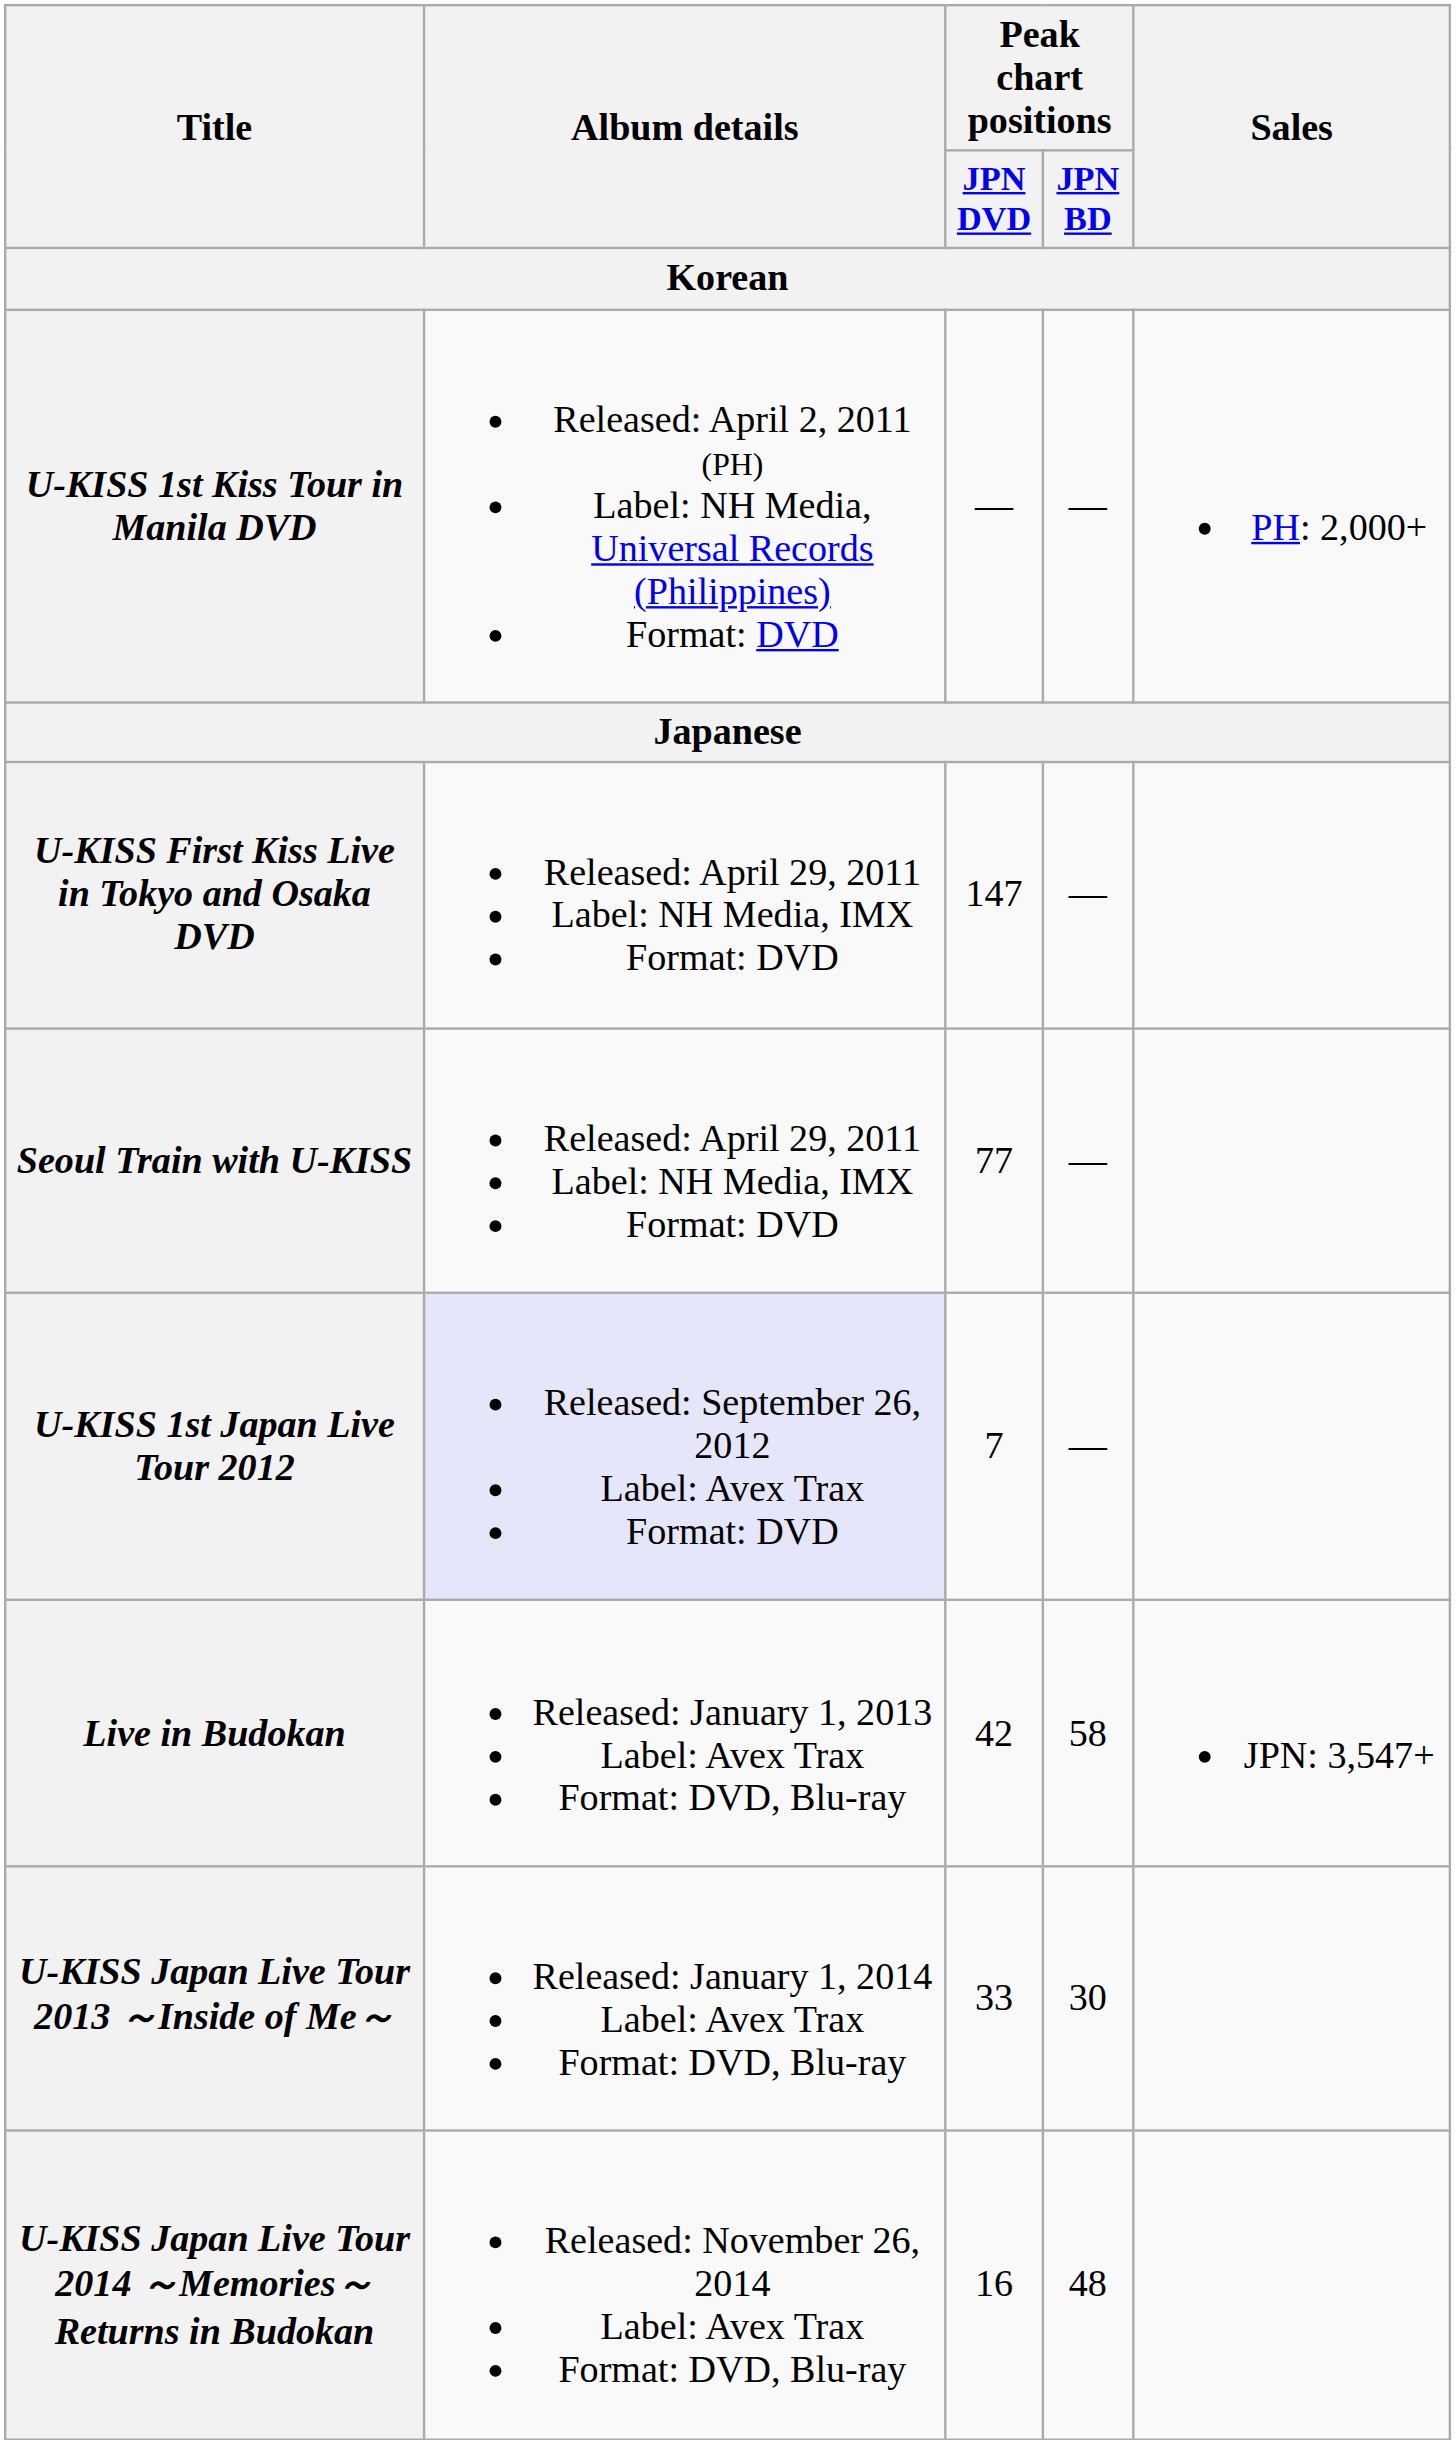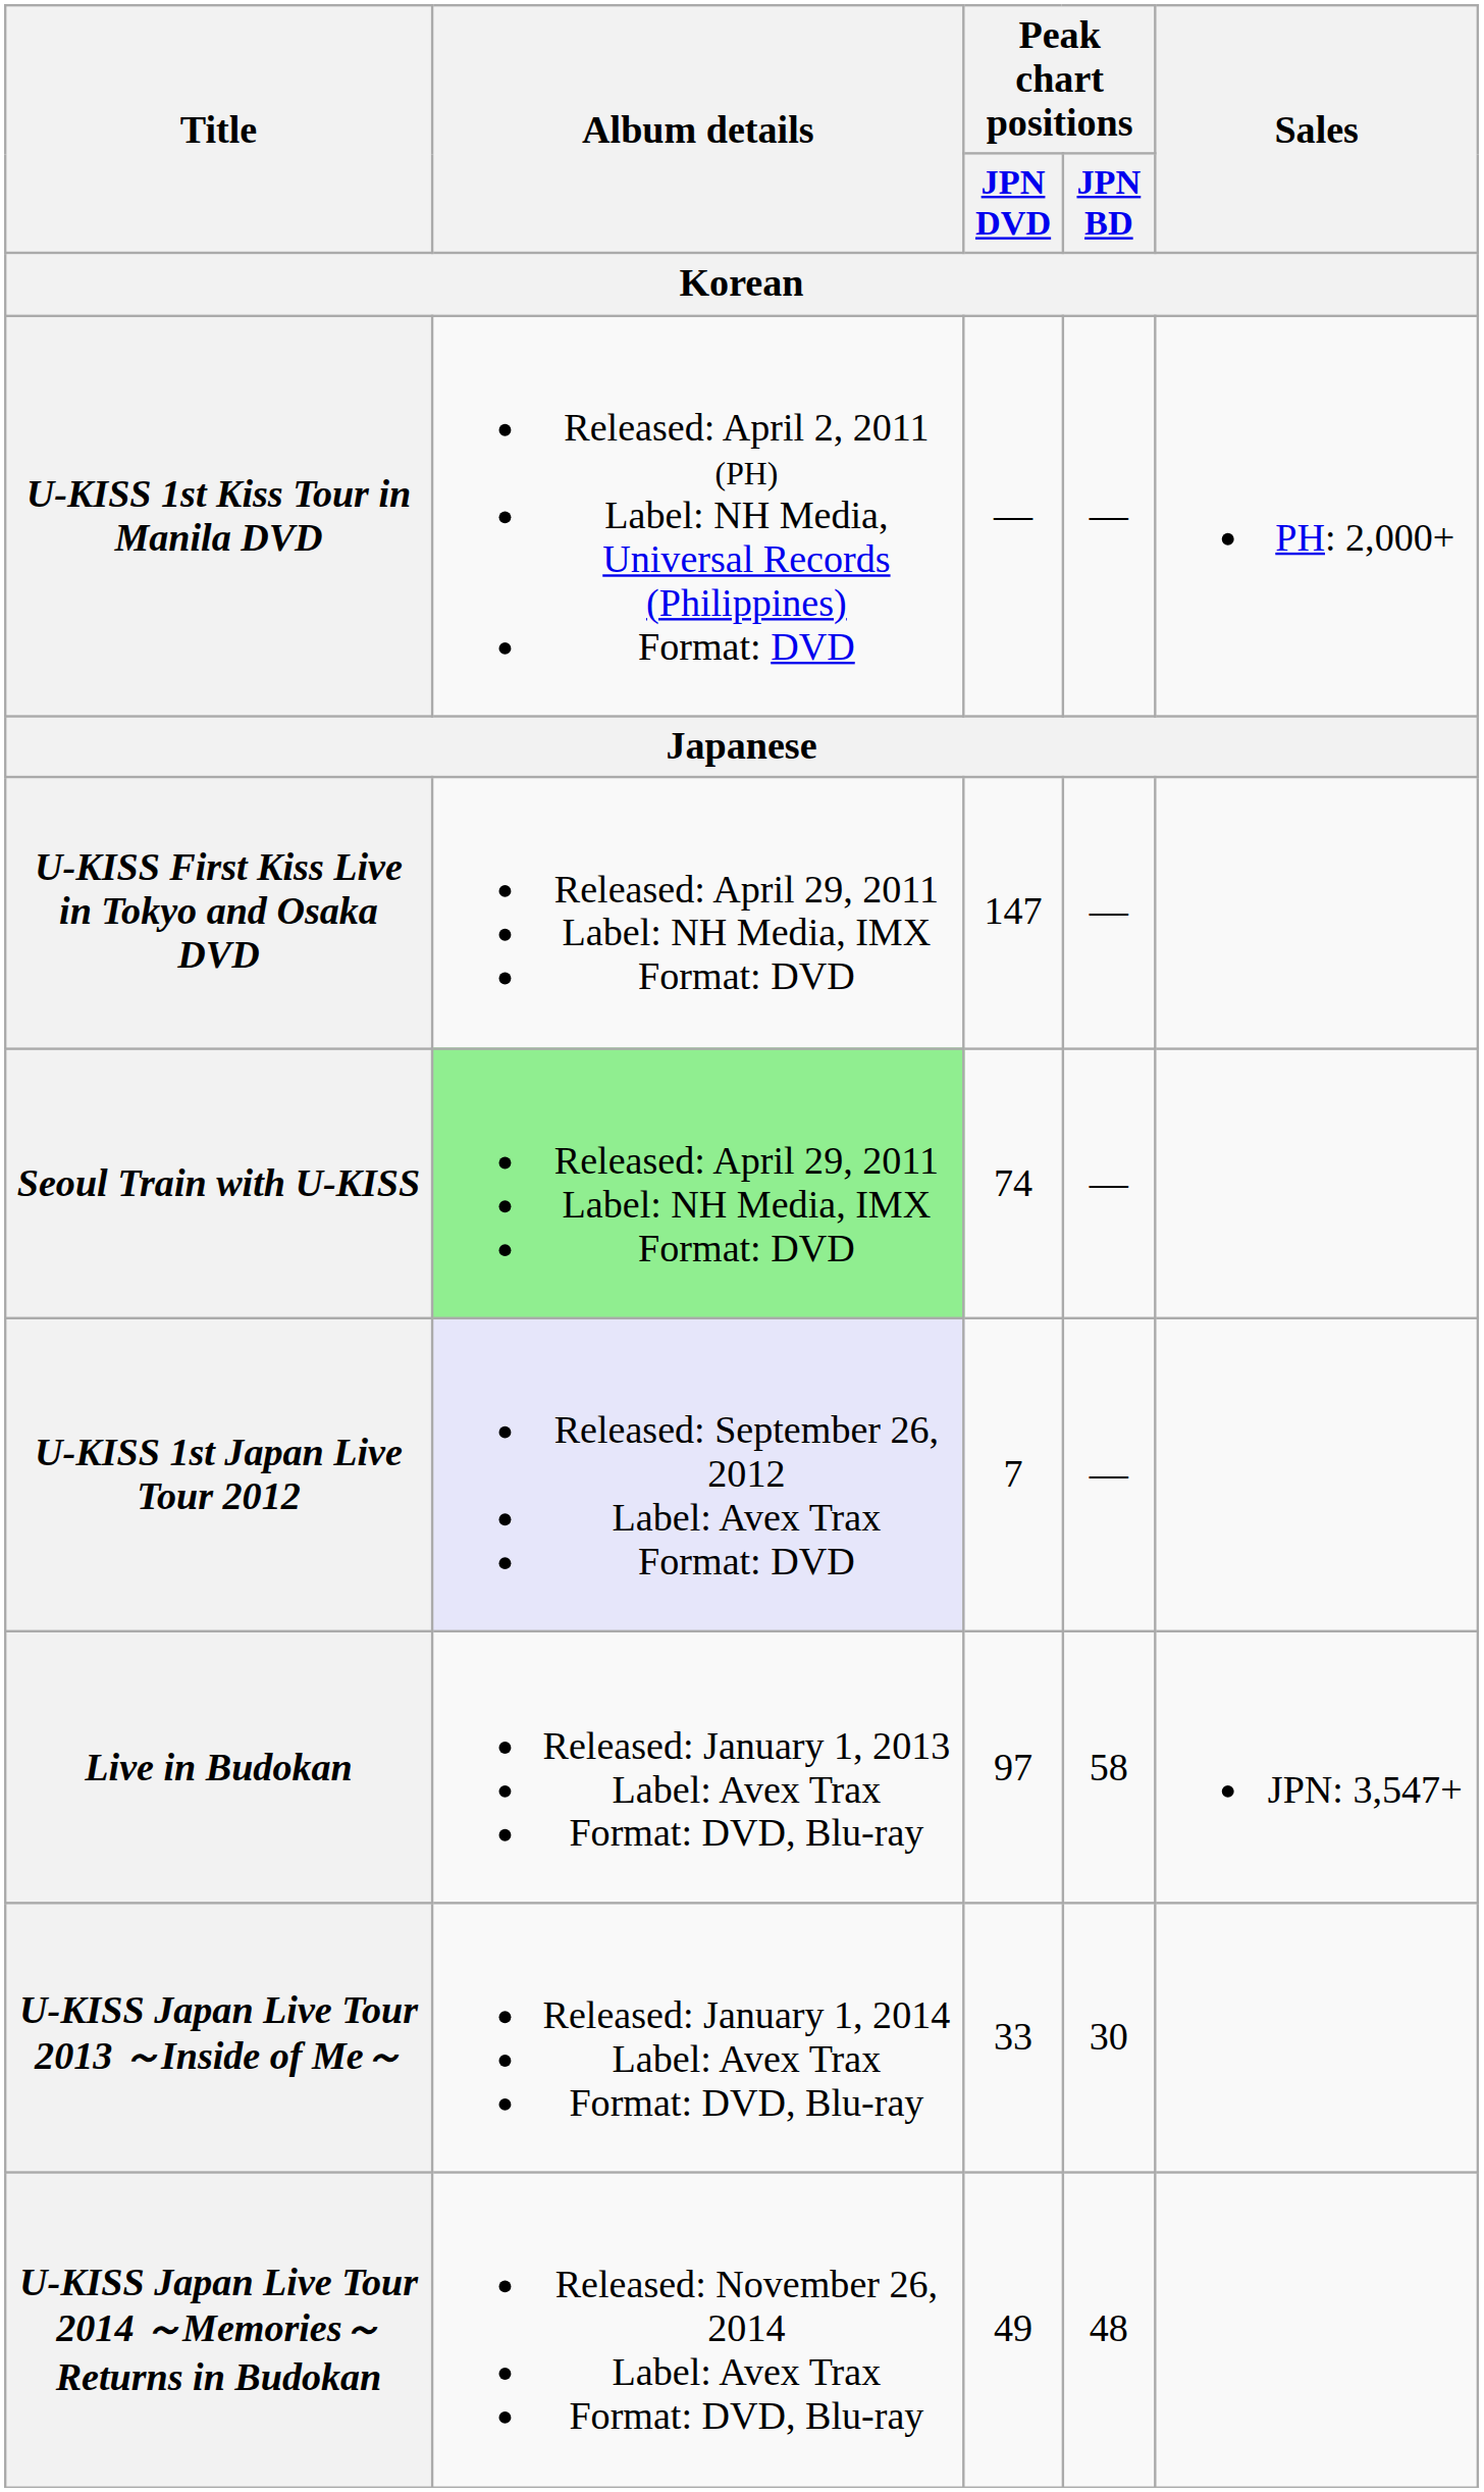 <table class="wikitable plainrowheaders" style="text-align:center;">
 <tr>
 <th scope="col" rowspan="2" style="width:16em;">Title</th>
 <th scope="col" rowspan="2" style="width:18em;">Album details</th>
 <th scope="col" colspan="2">Peak chart positions</th>
 <th scope="col" rowspan="2" style="width:10em;">Sales</th>
 </tr>
 <tr>
 <th scope="col" style="width:2.5em;font-size:90%;"><a href='#'>JPN<br>DVD</a><br></th>
 <th scope="col" style="width:2.5em;font-size:90%;"><a href='#'>JPN<br>BD</a><br></th>
 </tr>
 <tr>
 <th colspan="6">Korean</th>
 </tr>
 <tr>
 <th scope="row"><em>U-KISS 1st Kiss Tour in Manila DVD</em></th>
 <td><br><ul><li>Released: April 2, 2011 <small>(PH)</small></li><li>Label: NH Media, <a href='#'>Universal Records (Philippines)</a></li><li>Format: <a href='#'>DVD</a></li></ul></td>
 <td>—</td>
 <td>—</td>
 <td><br><ul><li><a href='#'>PH</a>: 2,000+</li></ul></td>
 </tr>
 <tr>
 <th colspan="6">Japanese</th>
 </tr>
 <tr>
 <th scope="row"><em>U-KISS First Kiss Live in Tokyo and Osaka DVD</em></th>
 <td><br><ul><li>Released: April 29, 2011</li><li>Label: NH Media, IMX</li><li>Format: DVD</li></ul></td>
 <td>147</td>
 <td>—</td>
 <td></td>
 </tr>
 <tr>
 <th scope="row"><em>Seoul Train with U-KISS</em></th>
-<td><br><ul><li>Released: April 29, 2011</li><li>Label: NH Media, IMX</li><li>Format: DVD</li></ul></td>
-<td>77</td>
+<td style="background: lightgreen;"><br><ul><li>Released: April 29, 2011</li><li>Label: NH Media, IMX</li><li>Format: DVD</li></ul></td>
+<td>74</td>
 <td>—</td>
 <td></td>
 </tr>
 <tr>
 <th scope="row"><em>U-KISS 1st Japan Live Tour 2012</em></th>
 <td style="background: lavender;"><br><ul><li>Released: September 26, 2012</li><li>Label: Avex Trax</li><li>Format: DVD</li></ul></td>
 <td>7</td>
 <td>—</td>
 <td></td>
 </tr>
 <tr>
 <th scope="row"><em>Live in Budokan</em></th>
 <td><br><ul><li>Released: January 1, 2013</li><li>Label: Avex Trax</li><li>Format: DVD, Blu-ray</li></ul></td>
-<td>42</td>
+<td>97</td>
 <td>58</td>
 <td><br><ul><li>JPN: 3,547+</li></ul></td>
 </tr>
 <tr>
 <th scope="row"><em>U-KISS Japan Live Tour 2013 ～Inside of Me～</em></th>
 <td><br><ul><li>Released: January 1, 2014</li><li>Label: Avex Trax</li><li>Format: DVD, Blu-ray</li></ul></td>
 <td>33</td>
 <td>30</td>
 <td></td>
 </tr>
 <tr>
 <th scope="row"><em>U-KISS Japan Live Tour 2014 ～Memories～ Returns in Budokan</em></th>
 <td><br><ul><li>Released: November 26, 2014</li><li>Label: Avex Trax</li><li>Format: DVD, Blu-ray</li></ul></td>
-<td>16</td>
+<td>49</td>
 <td>48</td>
 <td></td>
 </tr>
 <tr>
 </tr>
 </table>
